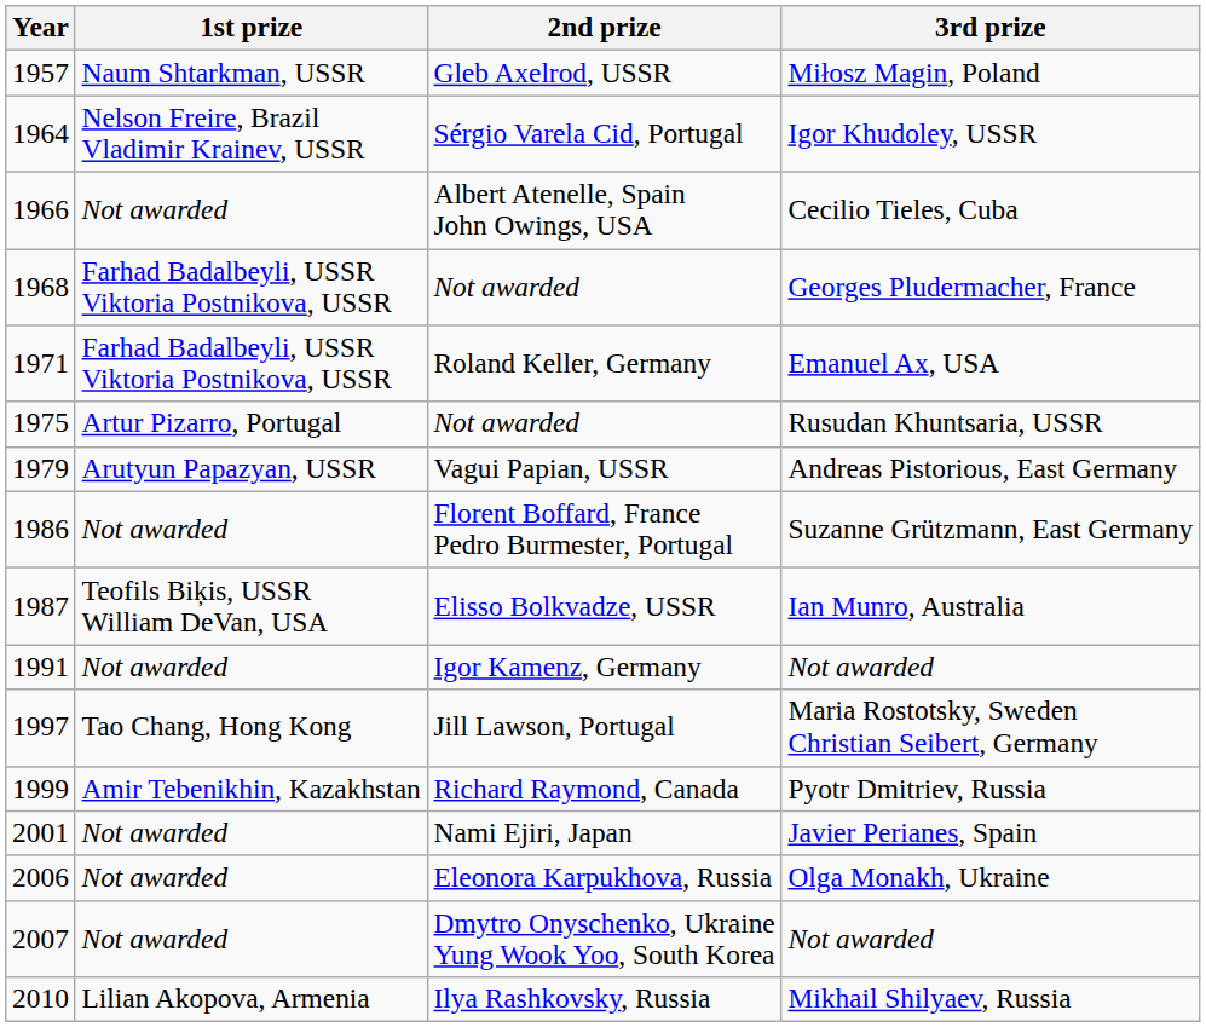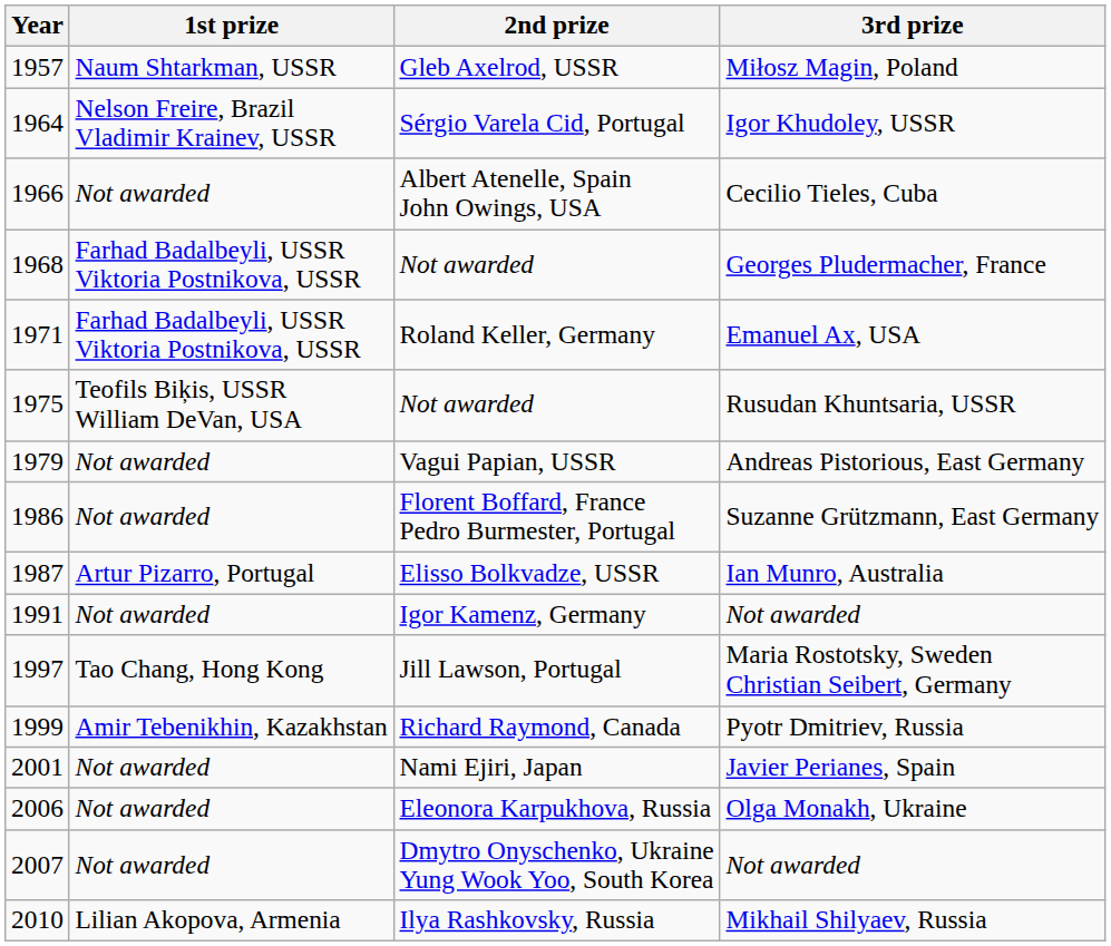 <table class="wikitable">
 <tr>
 <th>Year</th>
 <th>1st prize</th>
 <th>2nd prize</th>
 <th>3rd prize</th>
 </tr>
 <tr>
 <td>1957</td>
 <td><a href='#'>Naum Shtarkman</a>, USSR</td>
 <td><a href='#'>Gleb Axelrod</a>, USSR</td>
 <td><a href='#'>Miłosz Magin</a>, Poland</td>
 </tr>
 <tr>
 <td>1964</td>
 <td><a href='#'>Nelson Freire</a>, Brazil<br><a href='#'>Vladimir Krainev</a>, USSR</td>
 <td><a href='#'>Sérgio Varela Cid</a>, Portugal</td>
 <td><a href='#'>Igor Khudoley</a>, USSR</td>
 </tr>
 <tr>
 <td>1966</td>
 <td><em>Not awarded</em></td>
 <td>Albert Atenelle, Spain <br>John Owings, USA</td>
 <td>Cecilio Tieles, Cuba</td>
 </tr>
 <tr>
 <td>1968</td>
 <td><a href='#'>Farhad Badalbeyli</a>, USSR<br><a href='#'>Viktoria Postnikova</a>, USSR</td>
 <td><em>Not awarded</em></td>
 <td><a href='#'>Georges Pludermacher</a>, France</td>
 </tr>
 <tr>
 <td>1971</td>
 <td><a href='#'>Farhad Badalbeyli</a>, USSR<br><a href='#'>Viktoria Postnikova</a>, USSR</td>
 <td>Roland Keller, Germany</td>
 <td><a href='#'>Emanuel Ax</a>, USA</td>
 </tr>
 <tr>
 <td>1975</td>
-<td><a href='#'>Artur Pizarro</a>, Portugal</td>
+<td>Teofils Biķis, USSR<br>William DeVan, USA</td>
 <td><em>Not awarded</em></td>
 <td>Rusudan Khuntsaria, USSR</td>
 </tr>
 <tr>
 <td>1979</td>
-<td><a href='#'>Arutyun Papazyan</a>, USSR</td>
+<td><em>Not awarded</em></td>
 <td>Vagui Papian, USSR</td>
 <td>Andreas Pistorious, East Germany</td>
 </tr>
 <tr>
 <td>1986</td>
 <td><em>Not awarded</em></td>
 <td><a href='#'>Florent Boffard</a>, France<br>Pedro Burmester, Portugal</td>
 <td>Suzanne Grützmann, East Germany</td>
 </tr>
 <tr>
 <td>1987</td>
-<td>Teofils Biķis, USSR<br>William DeVan, USA</td>
+<td><a href='#'>Artur Pizarro</a>, Portugal</td>
 <td><a href='#'>Elisso Bolkvadze</a>, USSR</td>
 <td><a href='#'>Ian Munro</a>, Australia</td>
 </tr>
 <tr>
 <td>1991</td>
 <td><em>Not awarded</em></td>
 <td><a href='#'>Igor Kamenz</a>, Germany</td>
 <td><em>Not awarded</em></td>
 </tr>
 <tr>
 <td>1997</td>
 <td>Tao Chang, Hong Kong</td>
 <td>Jill Lawson, Portugal</td>
 <td>Maria Rostotsky, Sweden<br><a href='#'>Christian Seibert</a>, Germany</td>
 </tr>
 <tr>
 <td>1999</td>
 <td><a href='#'>Amir Tebenikhin</a>, Kazakhstan</td>
 <td><a href='#'>Richard Raymond</a>, Canada</td>
 <td>Pyotr Dmitriev, Russia</td>
 </tr>
 <tr>
 <td>2001</td>
 <td><em>Not awarded</em></td>
 <td>Nami Ejiri, Japan</td>
 <td><a href='#'>Javier Perianes</a>, Spain</td>
 </tr>
 <tr>
 <td>2006</td>
 <td><em>Not awarded</em></td>
 <td><a href='#'>Eleonora Karpukhova</a>, Russia</td>
 <td><a href='#'>Olga Monakh</a>, Ukraine</td>
 </tr>
 <tr>
 <td>2007</td>
 <td><em>Not awarded</em></td>
 <td><a href='#'>Dmytro Onyschenko</a>, Ukraine<br><a href='#'>Yung Wook Yoo</a>, South Korea</td>
 <td><em>Not awarded</em></td>
 </tr>
 <tr>
 <td>2010</td>
 <td>Lilian Akopova, Armenia</td>
 <td><a href='#'>Ilya Rashkovsky</a>, Russia</td>
 <td><a href='#'>Mikhail Shilyaev</a>, Russia </td>
 </tr>
 </table>
